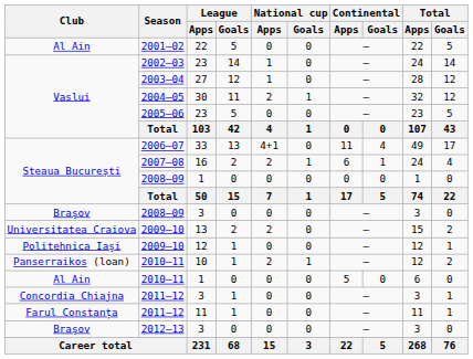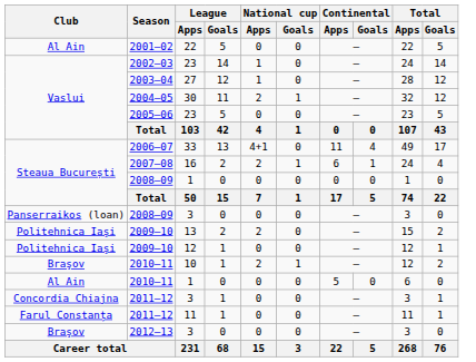 <table class="wikitable" style="text-align:center">
 <tr>
 <th rowspan="2">Club</th>
 <th rowspan="2">Season</th>
 <th colspan="2">League</th>
 <th colspan="2">National cup</th>
 <th colspan="2">Continental</th>
 <th colspan="2">Total</th>
 </tr>
 <tr>
 <th>Apps</th>
 <th>Goals</th>
 <th>Apps</th>
 <th>Goals</th>
 <th>Apps</th>
 <th>Goals</th>
 <th>Apps</th>
 <th>Goals</th>
 </tr>
 <tr>
 <td><a href='#'>Al Ain</a></td>
 <td><a href='#'>2001–02</a></td>
 <td>22</td>
 <td>5</td>
 <td>0</td>
 <td>0</td>
 <td colspan="2">–</td>
 <td>22</td>
 <td>5</td>
 </tr>
 <tr>
 <td rowspan="5"><a href='#'>Vaslui</a></td>
 <td><a href='#'>2002–03</a></td>
 <td>23</td>
 <td>14</td>
 <td>1</td>
 <td>0</td>
 <td colspan="2">–</td>
 <td>24</td>
 <td>14</td>
 </tr>
 <tr>
 <td><a href='#'>2003–04</a></td>
 <td>27</td>
 <td>12</td>
 <td>1</td>
 <td>0</td>
 <td colspan="2">–</td>
 <td>28</td>
 <td>12</td>
 </tr>
 <tr>
 <td><a href='#'>2004–05</a></td>
 <td>30</td>
 <td>11</td>
 <td>2</td>
 <td>1</td>
 <td colspan="2">–</td>
 <td>32</td>
 <td>12</td>
 </tr>
 <tr>
 <td><a href='#'>2005–06</a></td>
 <td>23</td>
 <td>5</td>
 <td>0</td>
 <td>0</td>
 <td colspan="2">–</td>
 <td>23</td>
 <td>5</td>
 </tr>
 <tr>
 <th colspan="1">Total</th>
 <th>103</th>
 <th>42</th>
 <th>4</th>
 <th>1</th>
 <th>0</th>
 <th>0</th>
 <th>107</th>
 <th>43</th>
 </tr>
 <tr>
 <td rowspan="4"><a href='#'>Steaua București</a></td>
 <td><a href='#'>2006–07</a></td>
 <td>33</td>
 <td>13</td>
 <td>4+1</td>
 <td>0</td>
 <td>11</td>
 <td>4</td>
 <td>49</td>
 <td>17</td>
 </tr>
 <tr>
 <td><a href='#'>2007–08</a></td>
 <td>16</td>
 <td>2</td>
 <td>2</td>
 <td>1</td>
 <td>6</td>
 <td>1</td>
 <td>24</td>
 <td>4</td>
 </tr>
 <tr>
 <td><a href='#'>2008–09</a></td>
 <td>1</td>
 <td>0</td>
 <td>0</td>
 <td>0</td>
 <td>0</td>
 <td>0</td>
 <td>1</td>
 <td>0</td>
 </tr>
 <tr>
 <th colspan="1">Total</th>
 <th>50</th>
 <th>15</th>
 <th>7</th>
 <th>1</th>
 <th>17</th>
 <th>5</th>
 <th>74</th>
 <th>22</th>
 </tr>
 <tr>
-<td><a href='#'>Braşov</a></td>
+<td><a href='#'>Panserraikos</a> (loan)</td>
 <td><a href='#'>2008–09</a></td>
 <td>3</td>
 <td>0</td>
 <td>0</td>
 <td>0</td>
 <td colspan="2">–</td>
 <td>3</td>
 <td>0</td>
 </tr>
 <tr>
-<td><a href='#'>Universitatea Craiova</a></td>
+<td><a href='#'>Politehnica Iaşi</a></td>
 <td><a href='#'>2009–10</a></td>
 <td>13</td>
 <td>2</td>
 <td>2</td>
 <td>0</td>
 <td colspan="2">–</td>
 <td>15</td>
 <td>2</td>
 </tr>
 <tr>
 <td><a href='#'>Politehnica Iaşi</a></td>
 <td><a href='#'>2009–10</a></td>
 <td>12</td>
 <td>1</td>
 <td>0</td>
 <td>0</td>
 <td colspan="2">–</td>
 <td>12</td>
 <td>1</td>
 </tr>
 <tr>
-<td><a href='#'>Panserraikos</a> (loan)</td>
+<td><a href='#'>Braşov</a></td>
 <td><a href='#'>2010–11</a></td>
 <td>10</td>
 <td>1</td>
 <td>2</td>
 <td>1</td>
 <td colspan="2">–</td>
 <td>12</td>
 <td>2</td>
 </tr>
 <tr>
 <td><a href='#'>Al Ain</a></td>
 <td><a href='#'>2010–11</a></td>
 <td>1</td>
 <td>0</td>
 <td>0</td>
 <td>0</td>
 <td>5</td>
 <td>0</td>
 <td>6</td>
 <td>0</td>
 </tr>
 <tr>
 <td><a href='#'>Concordia Chiajna</a></td>
 <td><a href='#'>2011–12</a></td>
 <td>3</td>
 <td>1</td>
 <td>0</td>
 <td>0</td>
 <td colspan="2">–</td>
 <td>3</td>
 <td>1</td>
 </tr>
 <tr>
 <td><a href='#'>Farul Constanța</a></td>
 <td><a href='#'>2011–12</a></td>
 <td>11</td>
 <td>1</td>
 <td>0</td>
 <td>0</td>
 <td colspan="2">–</td>
 <td>11</td>
 <td>1</td>
 </tr>
 <tr>
 <td><a href='#'>Braşov</a></td>
 <td><a href='#'>2012–13</a></td>
 <td>3</td>
 <td>0</td>
 <td>0</td>
 <td>0</td>
 <td colspan="2">–</td>
 <td>3</td>
 <td>0</td>
 </tr>
 <tr>
 <th colspan="2">Career total</th>
 <th>231</th>
 <th>68</th>
 <th>15</th>
 <th>3</th>
 <th>22</th>
 <th>5</th>
 <th>268</th>
 <th>76</th>
 </tr>
 </table>
